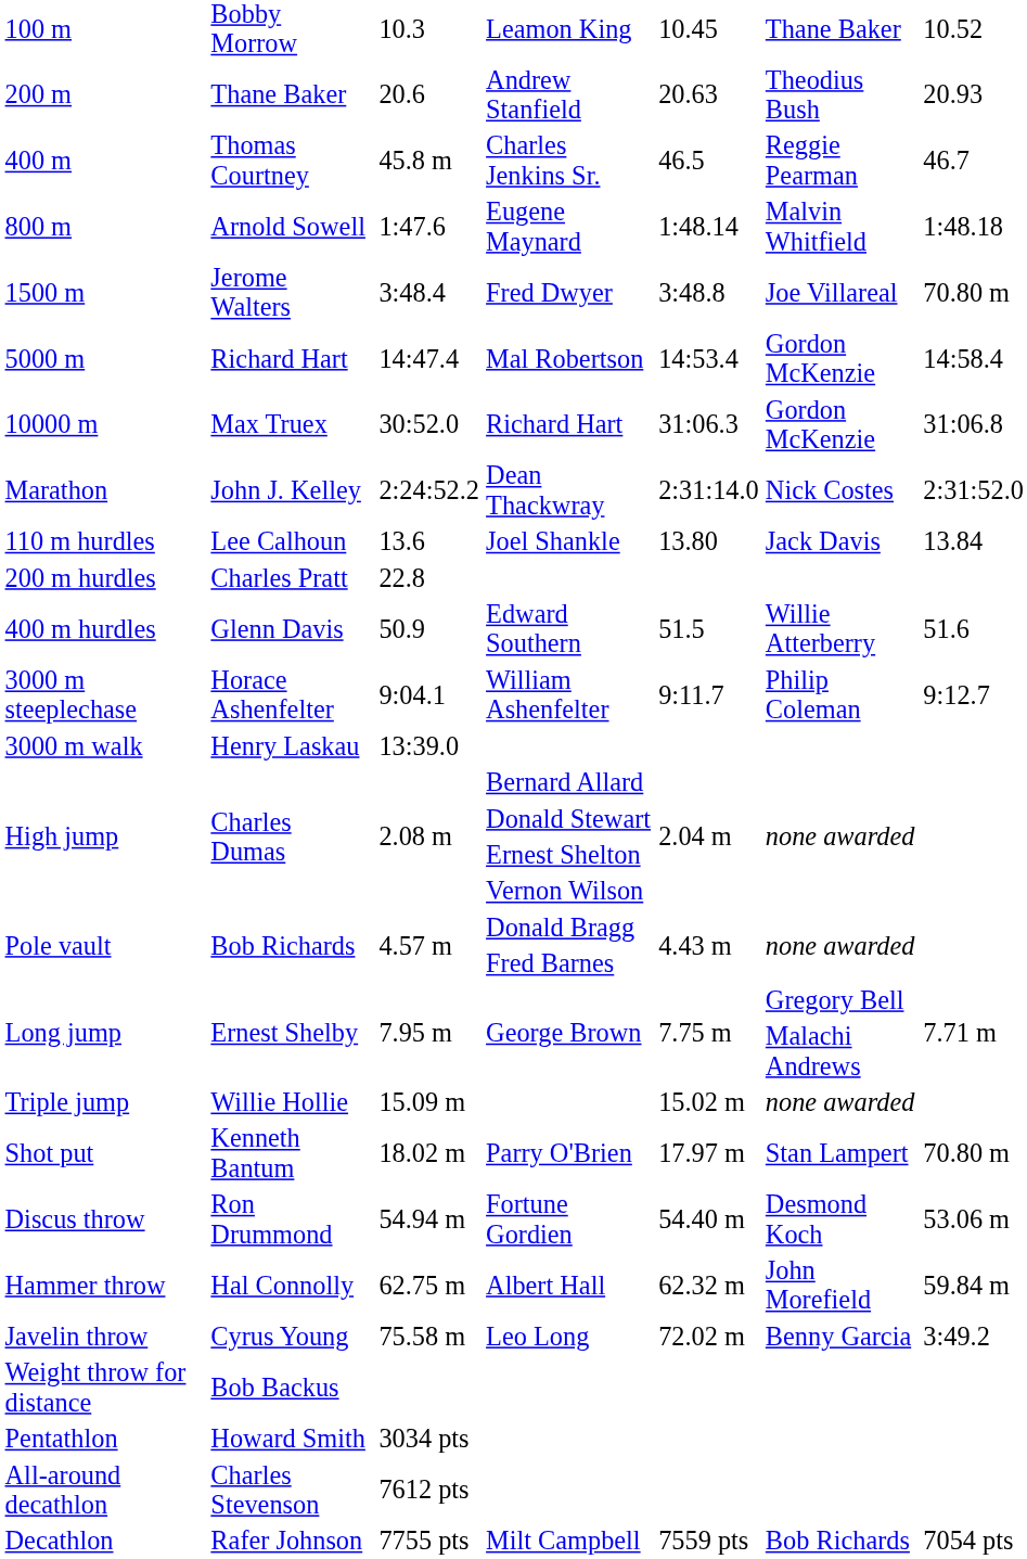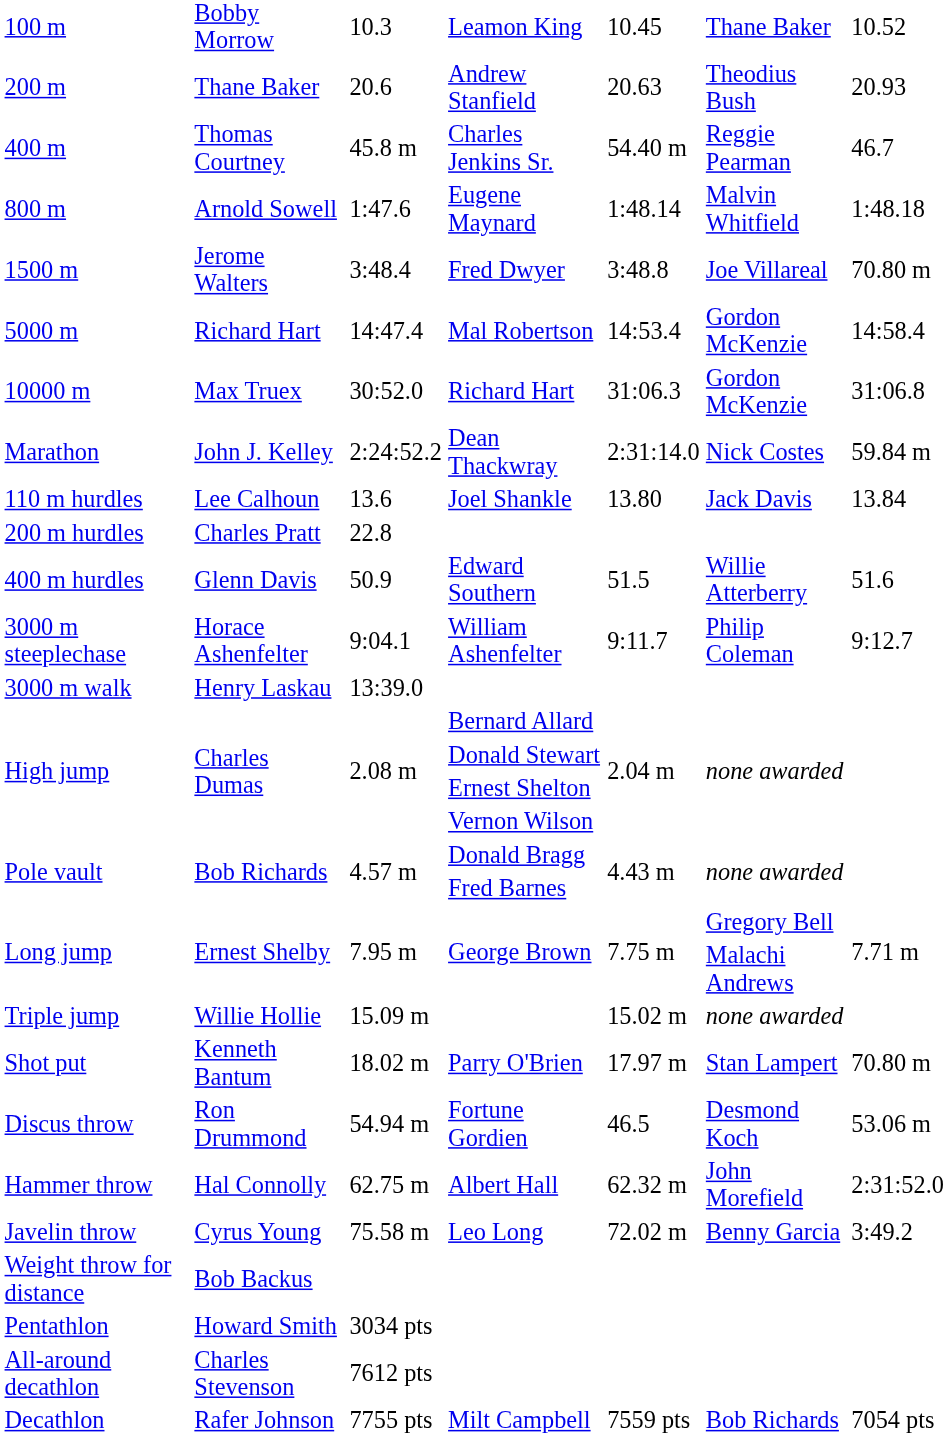 <table>
 <tr>
 <td><a href='#'>100 m</a></td>
 <td><a href='#'>Bobby Morrow</a></td>
 <td>10.3</td>
 <td><a href='#'>Leamon King</a></td>
 <td>10.45</td>
 <td><a href='#'>Thane Baker</a></td>
 <td>10.52</td>
 </tr>
 <tr>
 <td><a href='#'>200 m</a></td>
 <td><a href='#'>Thane Baker</a></td>
 <td>20.6</td>
 <td><a href='#'>Andrew Stanfield</a></td>
 <td>20.63</td>
 <td><a href='#'>Theodius Bush</a></td>
 <td>20.93</td>
 </tr>
 <tr>
 <td><a href='#'>400 m</a></td>
 <td><a href='#'>Thomas Courtney</a></td>
 <td>45.8 m</td>
 <td><a href='#'>Charles Jenkins Sr.</a></td>
-<td>46.5</td>
+<td>54.40 m</td>
 <td><a href='#'>Reggie Pearman</a></td>
 <td>46.7</td>
 </tr>
 <tr>
 <td><a href='#'>800 m</a></td>
 <td><a href='#'>Arnold Sowell</a></td>
 <td>1:47.6</td>
 <td><a href='#'>Eugene Maynard</a></td>
 <td>1:48.14</td>
 <td><a href='#'>Malvin Whitfield</a></td>
 <td>1:48.18</td>
 </tr>
 <tr>
 <td><a href='#'>1500 m</a></td>
 <td><a href='#'>Jerome Walters</a></td>
 <td>3:48.4</td>
 <td><a href='#'>Fred Dwyer</a></td>
 <td>3:48.8</td>
 <td><a href='#'>Joe Villareal</a></td>
 <td>70.80 m</td>
 </tr>
 <tr>
 <td><a href='#'>5000 m</a></td>
 <td><a href='#'>Richard Hart</a></td>
 <td>14:47.4</td>
 <td><a href='#'>Mal Robertson</a></td>
 <td>14:53.4</td>
 <td><a href='#'>Gordon McKenzie</a></td>
 <td>14:58.4</td>
 </tr>
 <tr>
 <td><a href='#'>10000 m</a></td>
 <td><a href='#'>Max Truex</a></td>
 <td>30:52.0</td>
 <td><a href='#'>Richard Hart</a></td>
 <td>31:06.3</td>
 <td><a href='#'>Gordon McKenzie</a></td>
 <td>31:06.8</td>
 </tr>
 <tr>
 <td><a href='#'>Marathon</a></td>
 <td><a href='#'>John J. Kelley</a></td>
 <td>2:24:52.2</td>
 <td><a href='#'>Dean Thackwray</a></td>
 <td>2:31:14.0</td>
 <td><a href='#'>Nick Costes</a></td>
-<td>2:31:52.0</td>
+<td>59.84 m</td>
 </tr>
 <tr>
 <td><a href='#'>110 m hurdles</a></td>
 <td><a href='#'>Lee Calhoun</a></td>
 <td>13.6</td>
 <td><a href='#'>Joel Shankle</a></td>
 <td>13.80</td>
 <td><a href='#'>Jack Davis</a></td>
 <td>13.84</td>
 </tr>
 <tr>
 <td><a href='#'>200 m hurdles</a></td>
 <td><a href='#'>Charles Pratt</a></td>
 <td>22.8</td>
 <td></td>
 <td></td>
 <td></td>
 <td></td>
 </tr>
 <tr>
 <td><a href='#'>400 m hurdles</a></td>
 <td><a href='#'>Glenn Davis</a></td>
 <td>50.9</td>
 <td><a href='#'>Edward Southern</a></td>
 <td>51.5</td>
 <td><a href='#'>Willie Atterberry</a></td>
 <td>51.6</td>
 </tr>
 <tr>
 <td><a href='#'>3000 m steeplechase</a></td>
 <td><a href='#'>Horace Ashenfelter</a></td>
 <td>9:04.1</td>
 <td><a href='#'>William Ashenfelter</a></td>
 <td>9:11.7</td>
 <td><a href='#'>Philip Coleman</a></td>
 <td>9:12.7</td>
 </tr>
 <tr>
 <td><a href='#'>3000 m walk</a></td>
 <td><a href='#'>Henry Laskau</a></td>
 <td>13:39.0</td>
 <td></td>
 <td></td>
 <td></td>
 <td></td>
 </tr>
 <tr>
 <td rowspan=4><a href='#'>High jump</a></td>
 <td rowspan=4><a href='#'>Charles Dumas</a></td>
 <td rowspan=4>2.08 m</td>
 <td><a href='#'>Bernard Allard</a></td>
 <td rowspan=4>2.04 m</td>
 <td rowspan=4 colspan=2><em>none awarded</em></td>
 </tr>
 <tr>
 <td><a href='#'>Donald Stewart</a></td>
 </tr>
 <tr>
 <td><a href='#'>Ernest Shelton</a></td>
 </tr>
 <tr>
 <td rowspan=1><a href='#'>Vernon Wilson</a></td>
 </tr>
 <tr>
 <td rowspan=2><a href='#'>Pole vault</a></td>
 <td rowspan=2><a href='#'>Bob Richards</a></td>
 <td rowspan=2>4.57 m</td>
 <td><a href='#'>Donald Bragg</a></td>
 <td rowspan=2>4.43 m</td>
 <td rowspan=2 colspan=2><em>none awarded</em></td>
 </tr>
 <tr>
 <td rowspan=1><a href='#'>Fred Barnes</a></td>
 </tr>
 <tr>
 <td rowspan=2><a href='#'>Long jump</a></td>
 <td rowspan=2><a href='#'>Ernest Shelby</a></td>
 <td rowspan=2>7.95 m</td>
 <td rowspan=2><a href='#'>George Brown</a></td>
 <td rowspan=2>7.75 m</td>
 <td><a href='#'>Gregory Bell</a></td>
 <td rowspan=2>7.71 m</td>
 </tr>
 <tr>
 <td rowspan=1><a href='#'>Malachi Andrews</a></td>
 </tr>
 <tr>
 <td rowspan=2><a href='#'>Triple jump</a></td>
 <td rowspan=2><a href='#'>Willie Hollie</a></td>
 <td rowspan=2>15.09 m</td>
 <td></td>
 <td rowspan=2>15.02 m</td>
 <td rowspan=2 colspan=2><em>none awarded</em></td>
 </tr>
 <tr>
 <td rowspan=1></td>
 </tr>
 <tr>
 <td><a href='#'>Shot put</a></td>
 <td><a href='#'>Kenneth Bantum</a></td>
 <td>18.02 m</td>
 <td><a href='#'>Parry O'Brien</a></td>
 <td>17.97 m</td>
 <td><a href='#'>Stan Lampert</a></td>
 <td>70.80 m</td>
 </tr>
 <tr>
 <td><a href='#'>Discus throw</a></td>
 <td><a href='#'>Ron Drummond</a></td>
 <td>54.94 m</td>
 <td><a href='#'>Fortune Gordien</a></td>
-<td>54.40 m</td>
+<td>46.5</td>
 <td><a href='#'>Desmond Koch</a></td>
 <td>53.06 m</td>
 </tr>
 <tr>
 <td><a href='#'>Hammer throw</a></td>
 <td><a href='#'>Hal Connolly</a></td>
 <td>62.75 m</td>
 <td><a href='#'>Albert Hall</a></td>
 <td>62.32 m</td>
 <td><a href='#'>John Morefield</a></td>
-<td>59.84 m</td>
+<td>2:31:52.0</td>
 </tr>
 <tr>
 <td><a href='#'>Javelin throw</a></td>
 <td><a href='#'>Cyrus Young</a></td>
 <td>75.58 m</td>
 <td><a href='#'>Leo Long</a></td>
 <td>72.02 m</td>
 <td><a href='#'>Benny Garcia</a></td>
 <td>3:49.2</td>
 </tr>
 <tr>
 <td><a href='#'>Weight throw for distance</a></td>
 <td><a href='#'>Bob Backus</a></td>
 <td></td>
 <td></td>
 <td></td>
 <td></td>
 <td></td>
 </tr>
 <tr>
 <td><a href='#'>Pentathlon</a></td>
 <td><a href='#'>Howard Smith</a></td>
 <td>3034 pts</td>
 <td></td>
 <td></td>
 <td></td>
 <td></td>
 </tr>
 <tr>
 <td><a href='#'>All-around decathlon</a></td>
 <td><a href='#'>Charles Stevenson</a></td>
 <td>7612 pts</td>
 <td></td>
 <td></td>
 <td></td>
 <td></td>
 </tr>
 <tr>
 <td><a href='#'>Decathlon</a></td>
 <td><a href='#'>Rafer Johnson</a></td>
 <td>7755 pts</td>
 <td><a href='#'>Milt Campbell</a></td>
 <td>7559 pts</td>
 <td><a href='#'>Bob Richards</a></td>
 <td>7054 pts</td>
 </tr>
 </table>
